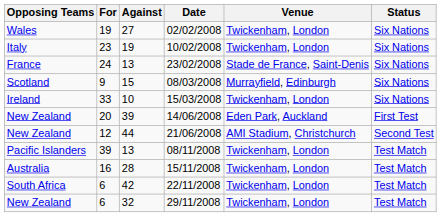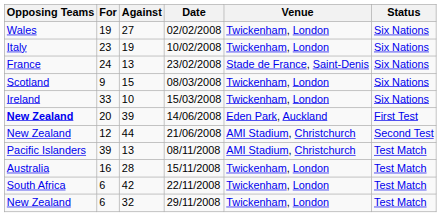 <table class="wikitable">
 <tr>
 <th>Opposing Teams</th>
 <th>For</th>
 <th>Against</th>
 <th>Date</th>
 <th>Venue</th>
 <th>Status</th>
 </tr>
 <tr>
 <td><a href='#'>Wales</a></td>
 <td>19</td>
 <td>27</td>
 <td>02/02/2008</td>
 <td><a href='#'>Twickenham</a>, <a href='#'>London</a></td>
 <td><a href='#'>Six Nations</a></td>
 </tr>
 <tr>
 <td><a href='#'>Italy</a></td>
 <td>23</td>
 <td>19</td>
 <td>10/02/2008</td>
 <td><a href='#'>Twickenham</a>, <a href='#'>London</a></td>
 <td><a href='#'>Six Nations</a></td>
 </tr>
 <tr>
 <td><a href='#'>France</a></td>
 <td>24</td>
 <td>13</td>
 <td>23/02/2008</td>
 <td><a href='#'>Stade de France</a>, <a href='#'>Saint-Denis</a></td>
 <td><a href='#'>Six Nations</a></td>
 </tr>
 <tr>
 <td><a href='#'>Scotland</a></td>
 <td>9</td>
 <td>15</td>
 <td>08/03/2008</td>
-<td><a href='#'>Murrayfield</a>, <a href='#'>Edinburgh</a></td>
+<td><a href='#'>Twickenham</a>, <a href='#'>London</a></td>
 <td><a href='#'>Six Nations</a></td>
 </tr>
 <tr>
 <td><a href='#'>Ireland</a></td>
 <td>33</td>
 <td>10</td>
 <td>15/03/2008</td>
 <td><a href='#'>Twickenham</a>, <a href='#'>London</a></td>
 <td><a href='#'>Six Nations</a></td>
 </tr>
 <tr>
-<td><a href='#'>New Zealand</a></td>
+<td><strong><a href='#'>New Zealand</a></strong></td>
 <td>20</td>
 <td>39</td>
 <td>14/06/2008</td>
 <td><a href='#'>Eden Park</a>, <a href='#'>Auckland</a></td>
 <td><a href='#'>First Test</a></td>
 </tr>
 <tr>
 <td><a href='#'>New Zealand</a></td>
 <td>12</td>
 <td>44</td>
 <td>21/06/2008</td>
 <td><a href='#'>AMI Stadium</a>, <a href='#'>Christchurch</a></td>
 <td><a href='#'>Second Test</a></td>
 </tr>
 <tr>
 <td><a href='#'>Pacific Islanders</a></td>
 <td>39</td>
 <td>13</td>
 <td>08/11/2008</td>
-<td><a href='#'>Twickenham</a>, <a href='#'>London</a></td>
+<td><a href='#'>AMI Stadium</a>, <a href='#'>Christchurch</a></td>
 <td><a href='#'>Test Match</a></td>
 </tr>
 <tr>
 <td><a href='#'>Australia</a></td>
 <td>16</td>
 <td>28</td>
 <td>15/11/2008</td>
 <td><a href='#'>Twickenham</a>, <a href='#'>London</a></td>
 <td><a href='#'>Test Match</a></td>
 </tr>
 <tr>
 <td><a href='#'>South Africa</a></td>
 <td>6</td>
 <td>42</td>
 <td>22/11/2008</td>
 <td><a href='#'>Twickenham</a>, <a href='#'>London</a></td>
 <td><a href='#'>Test Match</a></td>
 </tr>
 <tr>
 <td><a href='#'>New Zealand</a></td>
 <td>6</td>
 <td>32</td>
 <td>29/11/2008</td>
 <td><a href='#'>Twickenham</a>, <a href='#'>London</a></td>
 <td><a href='#'>Test Match</a></td>
 </tr>
 </table>
